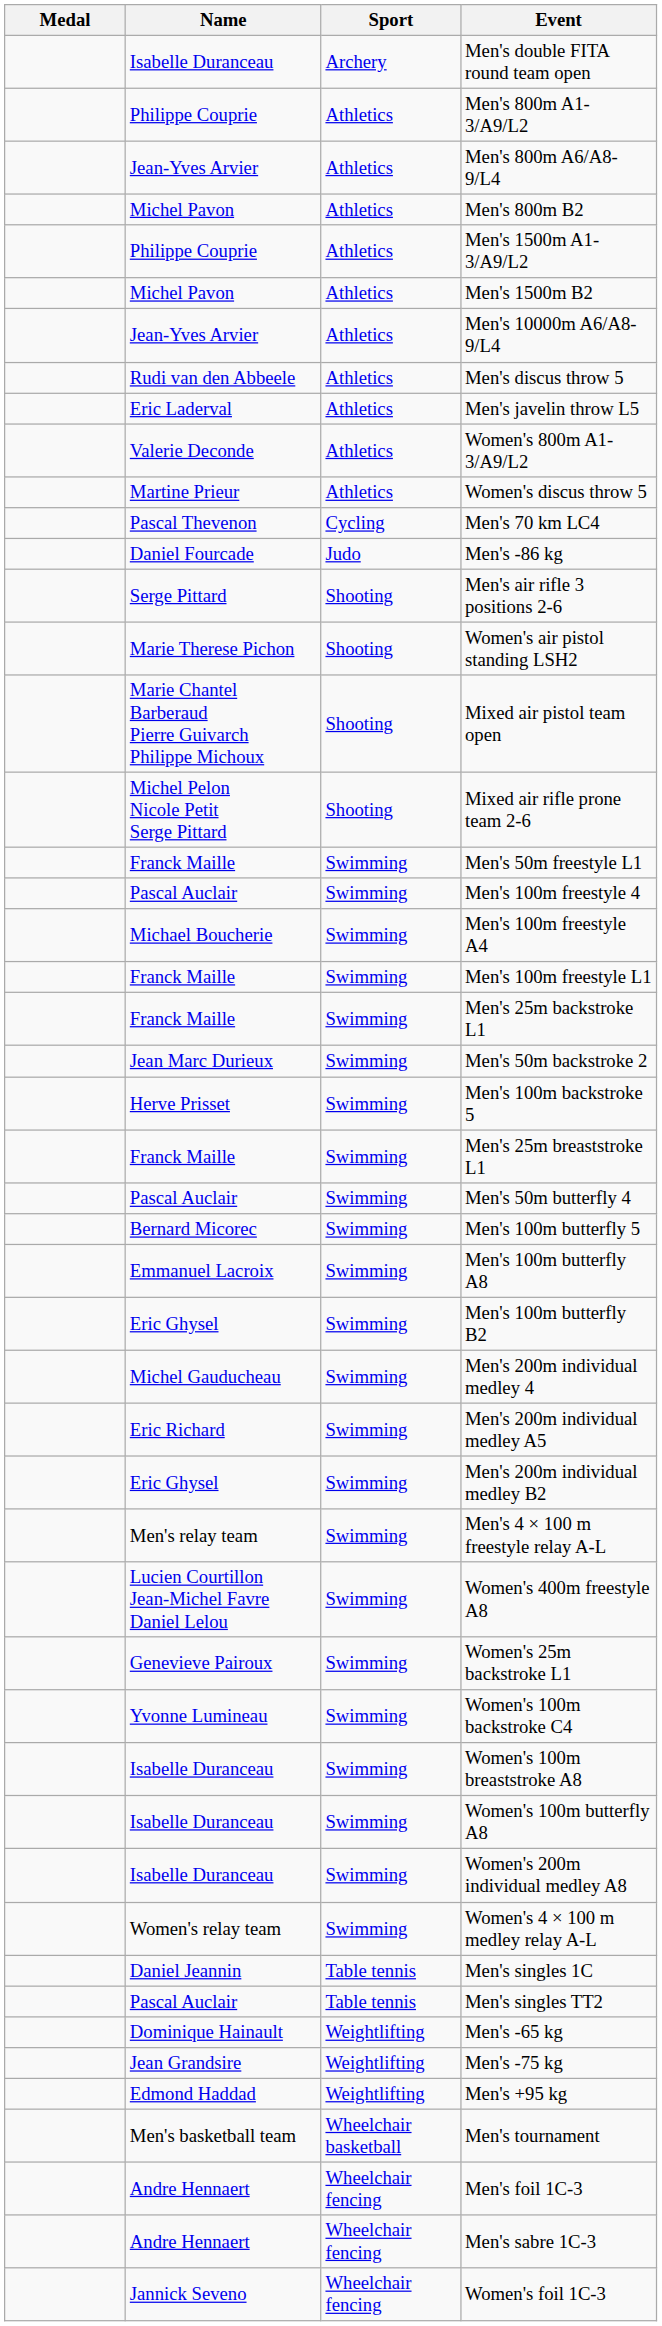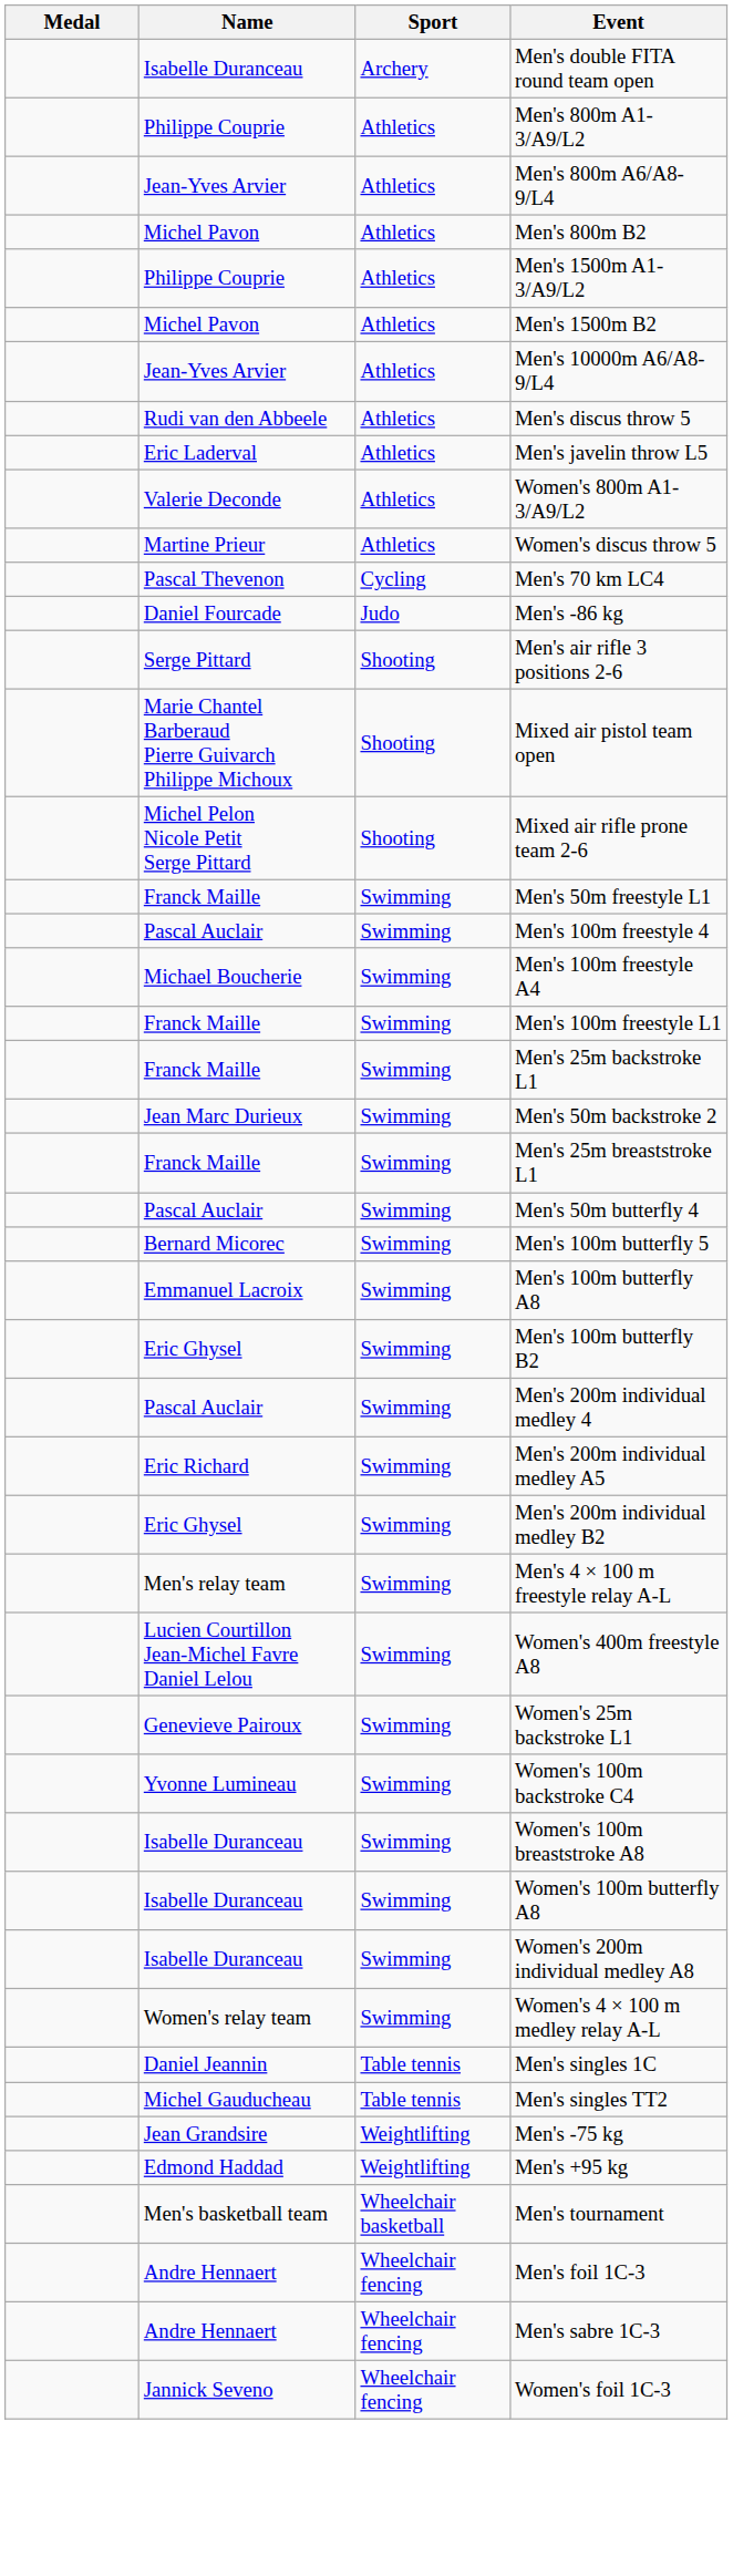 <table class=wikitable style="font-size:95%">
 <tr>
 <th style="width:6em">Medal</th>
 <th style="width:10em">Name</th>
 <th style="width:7em">Sport</th>
 <th style="width:10em">Event</th>
 </tr>
 <tr>
 <td></td>
 <td><a href='#'>Isabelle Duranceau</a></td>
 <td><a href='#'>Archery</a></td>
 <td>Men's double FITA round team open</td>
 </tr>
 <tr>
 <td></td>
 <td><a href='#'>Philippe Couprie</a></td>
 <td><a href='#'>Athletics</a></td>
 <td>Men's 800m A1-3/A9/L2</td>
 </tr>
 <tr>
 <td></td>
 <td><a href='#'>Jean-Yves Arvier</a></td>
 <td><a href='#'>Athletics</a></td>
 <td>Men's 800m A6/A8-9/L4</td>
 </tr>
 <tr>
 <td></td>
 <td><a href='#'>Michel Pavon</a></td>
 <td><a href='#'>Athletics</a></td>
 <td>Men's 800m B2</td>
 </tr>
 <tr>
 <td></td>
 <td><a href='#'>Philippe Couprie</a></td>
 <td><a href='#'>Athletics</a></td>
 <td>Men's 1500m A1-3/A9/L2</td>
 </tr>
 <tr>
 <td></td>
 <td><a href='#'>Michel Pavon</a></td>
 <td><a href='#'>Athletics</a></td>
 <td>Men's 1500m B2</td>
 </tr>
 <tr>
 <td></td>
 <td><a href='#'>Jean-Yves Arvier</a></td>
 <td><a href='#'>Athletics</a></td>
 <td>Men's 10000m A6/A8-9/L4</td>
 </tr>
 <tr>
 <td></td>
 <td><a href='#'>Rudi van den Abbeele</a></td>
 <td><a href='#'>Athletics</a></td>
 <td>Men's discus throw 5</td>
 </tr>
 <tr>
 <td></td>
 <td><a href='#'>Eric Laderval</a></td>
 <td><a href='#'>Athletics</a></td>
 <td>Men's javelin throw L5</td>
 </tr>
 <tr>
 <td></td>
 <td><a href='#'>Valerie Deconde</a></td>
 <td><a href='#'>Athletics</a></td>
 <td>Women's 800m A1-3/A9/L2</td>
 </tr>
 <tr>
 <td></td>
 <td><a href='#'>Martine Prieur</a></td>
 <td><a href='#'>Athletics</a></td>
 <td>Women's discus throw 5</td>
 </tr>
 <tr>
 <td></td>
 <td><a href='#'>Pascal Thevenon</a></td>
 <td><a href='#'>Cycling</a></td>
 <td>Men's 70 km LC4</td>
 </tr>
 <tr>
 <td></td>
 <td><a href='#'>Daniel Fourcade</a></td>
 <td><a href='#'>Judo</a></td>
 <td>Men's -86 kg</td>
 </tr>
 <tr>
 <td></td>
 <td><a href='#'>Serge Pittard</a></td>
 <td><a href='#'>Shooting</a></td>
 <td>Men's air rifle 3 positions 2-6</td>
 </tr>
 <tr>
 <td></td>
-<td><a href='#'>Marie Therese Pichon</a></td>
-<td><a href='#'>Shooting</a></td>
-<td>Women's air pistol standing LSH2</td>
-</tr>
-<tr>
-<td></td>
 <td><a href='#'>Marie Chantel Barberaud</a><br> <a href='#'>Pierre Guivarch</a><br> <a href='#'>Philippe Michoux</a></td>
 <td><a href='#'>Shooting</a></td>
 <td>Mixed air pistol team open</td>
 </tr>
 <tr>
 <td></td>
 <td><a href='#'>Michel Pelon</a><br> <a href='#'>Nicole Petit</a><br> <a href='#'>Serge Pittard</a></td>
 <td><a href='#'>Shooting</a></td>
 <td>Mixed air rifle prone team 2-6</td>
 </tr>
 <tr>
 <td></td>
 <td><a href='#'>Franck Maille</a></td>
 <td><a href='#'>Swimming</a></td>
 <td>Men's 50m freestyle L1</td>
 </tr>
 <tr>
 <td></td>
 <td><a href='#'>Pascal Auclair</a></td>
 <td><a href='#'>Swimming</a></td>
 <td>Men's 100m freestyle 4</td>
 </tr>
 <tr>
 <td></td>
 <td><a href='#'>Michael Boucherie</a></td>
 <td><a href='#'>Swimming</a></td>
 <td>Men's 100m freestyle A4</td>
 </tr>
 <tr>
 <td></td>
 <td><a href='#'>Franck Maille</a></td>
 <td><a href='#'>Swimming</a></td>
 <td>Men's 100m freestyle L1</td>
 </tr>
 <tr>
 <td></td>
 <td><a href='#'>Franck Maille</a></td>
 <td><a href='#'>Swimming</a></td>
 <td>Men's 25m backstroke L1</td>
 </tr>
 <tr>
 <td></td>
 <td><a href='#'>Jean Marc Durieux</a></td>
 <td><a href='#'>Swimming</a></td>
 <td>Men's 50m backstroke 2</td>
 </tr>
 <tr>
 <td></td>
-<td><a href='#'>Herve Prisset</a></td>
-<td><a href='#'>Swimming</a></td>
-<td>Men's 100m backstroke 5</td>
-</tr>
-<tr>
-<td></td>
 <td><a href='#'>Franck Maille</a></td>
 <td><a href='#'>Swimming</a></td>
 <td>Men's 25m breaststroke L1</td>
 </tr>
 <tr>
 <td></td>
 <td><a href='#'>Pascal Auclair</a></td>
 <td><a href='#'>Swimming</a></td>
 <td>Men's 50m butterfly 4</td>
 </tr>
 <tr>
 <td></td>
 <td><a href='#'>Bernard Micorec</a></td>
 <td><a href='#'>Swimming</a></td>
 <td>Men's 100m butterfly 5</td>
 </tr>
 <tr>
 <td></td>
 <td><a href='#'>Emmanuel Lacroix</a></td>
 <td><a href='#'>Swimming</a></td>
 <td>Men's 100m butterfly A8</td>
 </tr>
 <tr>
 <td></td>
 <td><a href='#'>Eric Ghysel</a></td>
 <td><a href='#'>Swimming</a></td>
 <td>Men's 100m butterfly B2</td>
 </tr>
 <tr>
 <td></td>
-<td><a href='#'>Michel Gauducheau</a></td>
+<td><a href='#'>Pascal Auclair</a></td>
 <td><a href='#'>Swimming</a></td>
 <td>Men's 200m individual medley 4</td>
 </tr>
 <tr>
 <td></td>
 <td><a href='#'>Eric Richard</a></td>
 <td><a href='#'>Swimming</a></td>
 <td>Men's 200m individual medley A5</td>
 </tr>
 <tr>
 <td></td>
 <td><a href='#'>Eric Ghysel</a></td>
 <td><a href='#'>Swimming</a></td>
 <td>Men's 200m individual medley B2</td>
 </tr>
 <tr>
 <td></td>
 <td>Men's relay team</td>
 <td><a href='#'>Swimming</a></td>
 <td>Men's 4 × 100 m freestyle relay A-L</td>
 </tr>
 <tr>
 <td></td>
 <td><a href='#'>Lucien Courtillon</a><br> <a href='#'>Jean-Michel Favre</a><br> <a href='#'>Daniel Lelou</a></td>
 <td><a href='#'>Swimming</a></td>
 <td>Women's 400m freestyle A8</td>
 </tr>
 <tr>
 <td></td>
 <td><a href='#'>Genevieve Pairoux</a></td>
 <td><a href='#'>Swimming</a></td>
 <td>Women's 25m backstroke L1</td>
 </tr>
 <tr>
 <td></td>
 <td><a href='#'>Yvonne Lumineau</a></td>
 <td><a href='#'>Swimming</a></td>
 <td>Women's 100m backstroke C4</td>
 </tr>
 <tr>
 <td></td>
 <td><a href='#'>Isabelle Duranceau</a></td>
 <td><a href='#'>Swimming</a></td>
 <td>Women's 100m breaststroke A8</td>
 </tr>
 <tr>
 <td></td>
 <td><a href='#'>Isabelle Duranceau</a></td>
 <td><a href='#'>Swimming</a></td>
 <td>Women's 100m butterfly A8</td>
 </tr>
 <tr>
 <td></td>
 <td><a href='#'>Isabelle Duranceau</a></td>
 <td><a href='#'>Swimming</a></td>
 <td>Women's 200m individual medley A8</td>
 </tr>
 <tr>
 <td></td>
 <td>Women's relay team</td>
 <td><a href='#'>Swimming</a></td>
 <td>Women's 4 × 100 m medley relay A-L</td>
 </tr>
 <tr>
 <td></td>
 <td><a href='#'>Daniel Jeannin</a></td>
 <td><a href='#'>Table tennis</a></td>
 <td>Men's singles 1C</td>
 </tr>
 <tr>
 <td></td>
-<td><a href='#'>Pascal Auclair</a></td>
+<td><a href='#'>Michel Gauducheau</a></td>
 <td><a href='#'>Table tennis</a></td>
 <td>Men's singles TT2</td>
-</tr>
-<tr>
-<td></td>
-<td><a href='#'>Dominique Hainault</a></td>
-<td><a href='#'>Weightlifting</a></td>
-<td>Men's -65 kg</td>
 </tr>
 <tr>
 <td></td>
 <td><a href='#'>Jean Grandsire</a></td>
 <td><a href='#'>Weightlifting</a></td>
 <td>Men's -75 kg</td>
 </tr>
 <tr>
 <td></td>
 <td><a href='#'>Edmond Haddad</a></td>
 <td><a href='#'>Weightlifting</a></td>
 <td>Men's +95 kg</td>
 </tr>
 <tr>
 <td></td>
 <td>Men's basketball team</td>
 <td><a href='#'>Wheelchair basketball</a></td>
 <td>Men's tournament</td>
 </tr>
 <tr>
 <td></td>
 <td><a href='#'>Andre Hennaert</a></td>
 <td><a href='#'>Wheelchair fencing</a></td>
 <td>Men's foil 1C-3</td>
 </tr>
 <tr>
 <td></td>
 <td><a href='#'>Andre Hennaert</a></td>
 <td><a href='#'>Wheelchair fencing</a></td>
 <td>Men's sabre 1C-3</td>
 </tr>
 <tr>
 <td></td>
 <td><a href='#'>Jannick Seveno</a></td>
 <td><a href='#'>Wheelchair fencing</a></td>
 <td>Women's foil 1C-3</td>
 </tr>
 </table>
